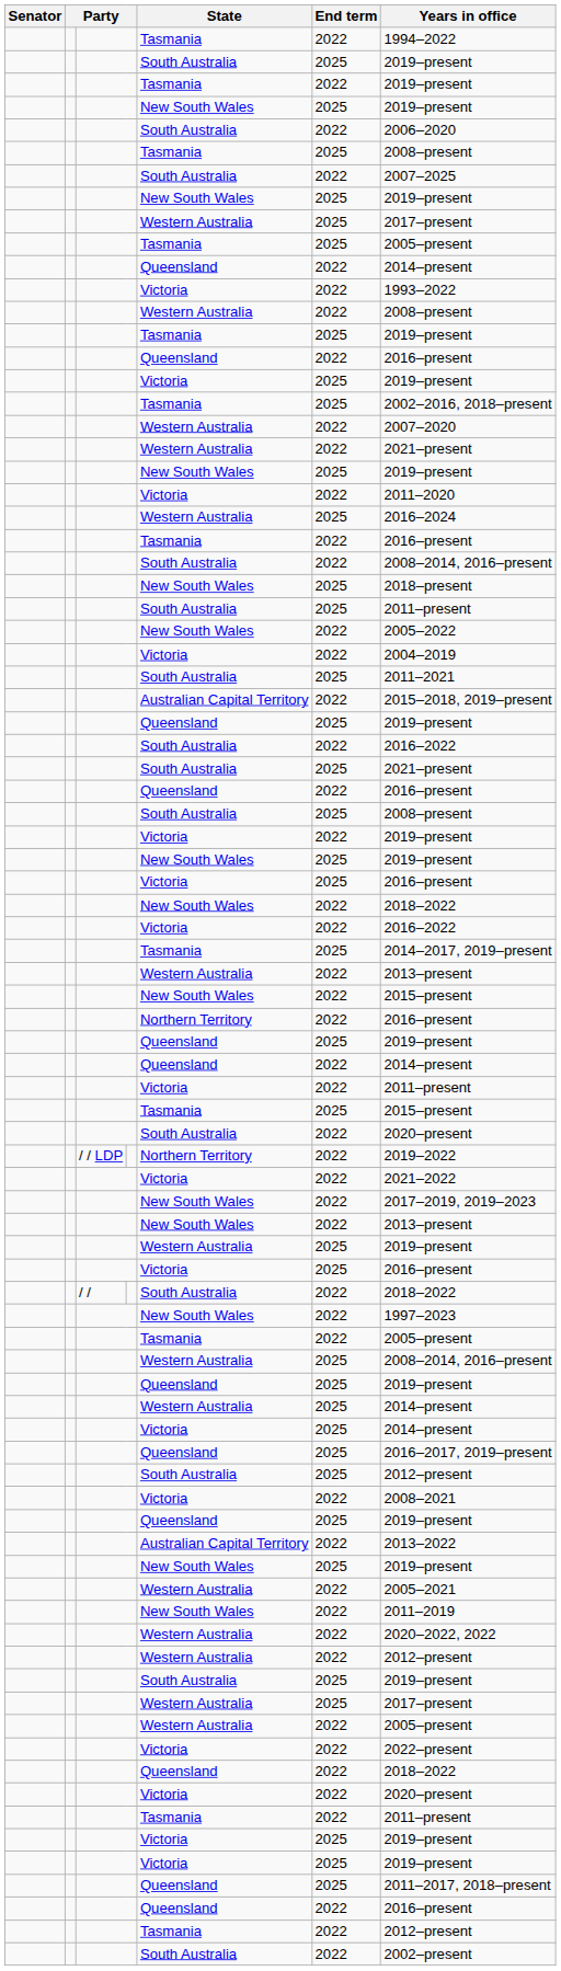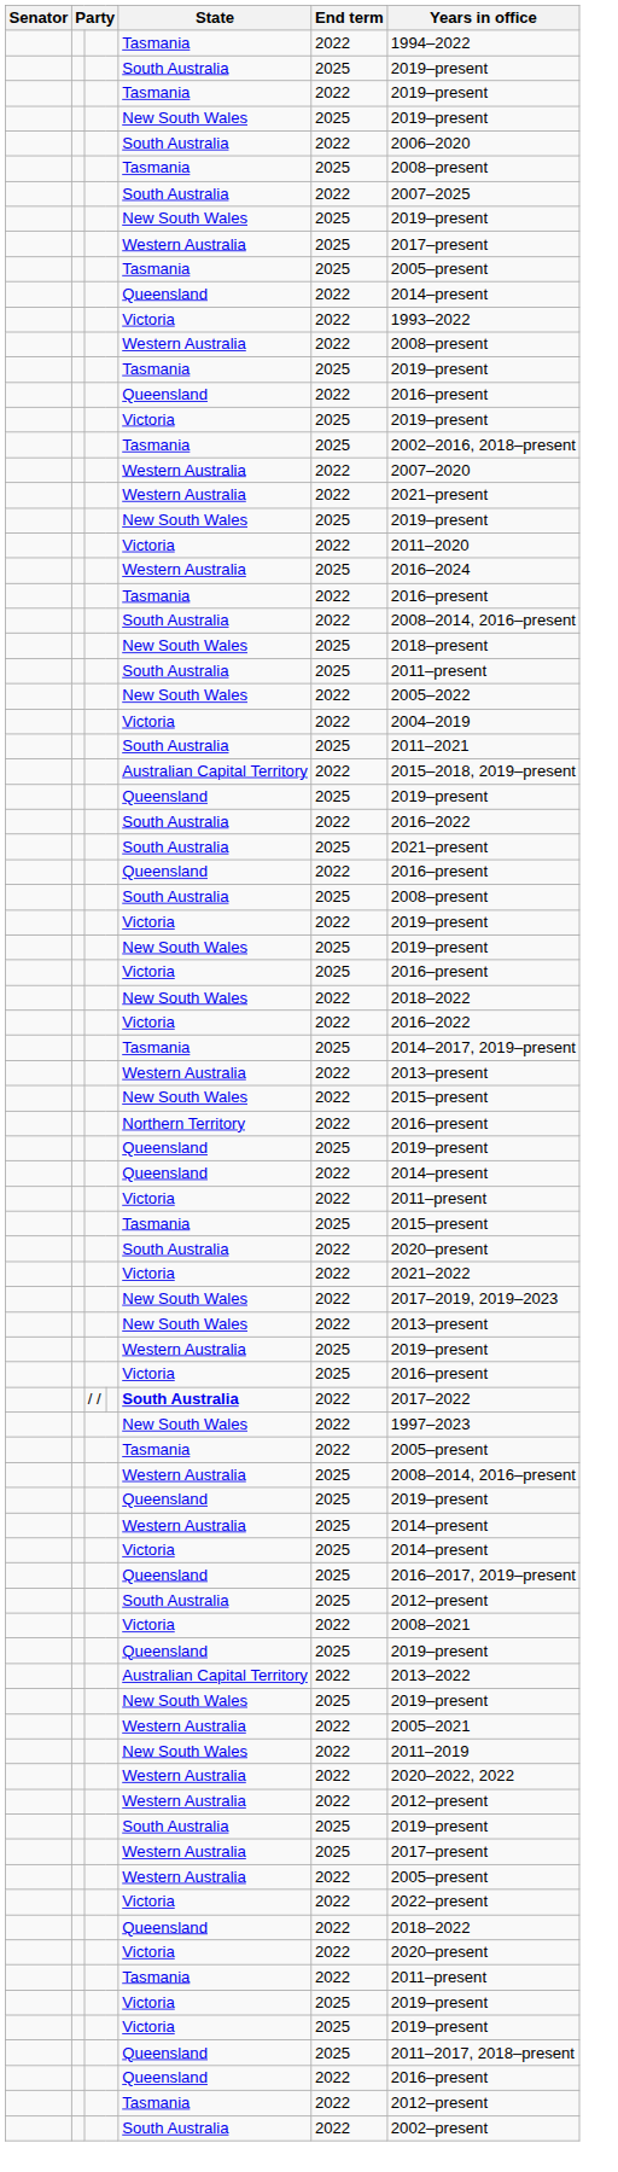 <table class="wikitable sortable">
 <tr>
 <th>Senator</th>
 <th colspan="3">Party</th>
 <th>State</th>
 <th>End term</th>
 <th>Years in office</th>
 </tr>
 <tr>
 <td></td>
 <td> </td>
 <td colspan="2"></td>
 <td><a href='#'>Tasmania</a></td>
 <td>2022</td>
 <td>1994–2022</td>
 </tr>
 <tr>
 <td></td>
 <td> </td>
 <td colspan="2"></td>
 <td><a href='#'>South Australia</a></td>
 <td>2025</td>
 <td>2019–present</td>
 </tr>
 <tr>
 <td></td>
 <td> </td>
 <td colspan="2"></td>
 <td><a href='#'>Tasmania</a></td>
 <td>2022</td>
 <td>2019–present</td>
 </tr>
 <tr>
 <td></td>
 <td> </td>
 <td colspan="2"></td>
 <td><a href='#'>New South Wales</a></td>
 <td>2025</td>
 <td>2019–present</td>
 </tr>
 <tr>
 <td></td>
 <td> </td>
 <td colspan="2"></td>
 <td><a href='#'>South Australia</a></td>
 <td>2022</td>
 <td>2006–2020</td>
 </tr>
 <tr>
 <td></td>
 <td> </td>
 <td colspan="2"></td>
 <td><a href='#'>Tasmania</a></td>
 <td>2025</td>
 <td>2008–present</td>
 </tr>
 <tr>
 <td></td>
 <td> </td>
 <td colspan="2"></td>
 <td><a href='#'>South Australia</a></td>
 <td>2022</td>
 <td>2007–2025</td>
 </tr>
 <tr>
 <td></td>
 <td> </td>
 <td colspan="2"></td>
 <td><a href='#'>New South Wales</a></td>
 <td>2025</td>
 <td>2019–present</td>
 </tr>
 <tr>
 <td></td>
 <td> </td>
 <td colspan="2"></td>
 <td><a href='#'>Western Australia</a></td>
 <td>2025</td>
 <td>2017–present</td>
 </tr>
 <tr>
 <td></td>
 <td> </td>
 <td colspan="2"></td>
 <td><a href='#'>Tasmania</a></td>
 <td>2025</td>
 <td>2005–present</td>
 </tr>
 <tr>
 <td></td>
 <td> </td>
 <td colspan="2"> </td>
 <td><a href='#'>Queensland</a></td>
 <td>2022</td>
 <td>2014–present</td>
 </tr>
 <tr>
 <td></td>
 <td> </td>
 <td colspan="2"></td>
 <td><a href='#'>Victoria</a></td>
 <td>2022</td>
 <td>1993–2022</td>
 </tr>
 <tr>
 <td></td>
 <td> </td>
 <td colspan="2"></td>
 <td><a href='#'>Western Australia</a></td>
 <td>2022</td>
 <td>2008–present</td>
 </tr>
 <tr>
 <td></td>
 <td> </td>
 <td colspan="2"></td>
 <td><a href='#'>Tasmania</a></td>
 <td>2025</td>
 <td>2019–present</td>
 </tr>
 <tr>
 <td></td>
 <td> </td>
 <td colspan="2"></td>
 <td><a href='#'>Queensland</a></td>
 <td>2022</td>
 <td>2016–present</td>
 </tr>
 <tr>
 <td></td>
 <td> </td>
 <td colspan="2"></td>
 <td><a href='#'>Victoria</a></td>
 <td>2025</td>
 <td>2019–present</td>
 </tr>
 <tr>
 <td></td>
 <td> </td>
 <td colspan="2"></td>
 <td><a href='#'>Tasmania</a></td>
 <td>2025</td>
 <td>2002–2016, 2018–present</td>
 </tr>
 <tr>
 <td></td>
 <td> </td>
 <td colspan="2"></td>
 <td><a href='#'>Western Australia</a></td>
 <td>2022</td>
 <td>2007–2020</td>
 </tr>
 <tr>
 <td></td>
 <td> </td>
 <td colspan="2"></td>
 <td><a href='#'>Western Australia</a></td>
 <td>2022</td>
 <td>2021–present</td>
 </tr>
 <tr>
 <td></td>
 <td> </td>
 <td colspan="2"></td>
 <td><a href='#'>New South Wales</a></td>
 <td>2025</td>
 <td>2019–present</td>
 </tr>
 <tr>
 <td></td>
 <td> </td>
 <td colspan="2"></td>
 <td><a href='#'>Victoria</a></td>
 <td>2022</td>
 <td>2011–2020</td>
 </tr>
 <tr>
 <td></td>
 <td> </td>
 <td colspan="2"></td>
 <td><a href='#'>Western Australia</a></td>
 <td>2025</td>
 <td>2016–2024</td>
 </tr>
 <tr>
 <td></td>
 <td> </td>
 <td colspan="2"></td>
 <td><a href='#'>Tasmania</a></td>
 <td>2022</td>
 <td>2016–present</td>
 </tr>
 <tr>
 <td></td>
 <td> </td>
 <td colspan="2"></td>
 <td><a href='#'>South Australia</a></td>
 <td>2022</td>
 <td>2008–2014, 2016–present</td>
 </tr>
 <tr>
 <td></td>
 <td> </td>
 <td colspan="2"></td>
 <td><a href='#'>New South Wales</a></td>
 <td>2025</td>
 <td>2018–present</td>
 </tr>
 <tr>
 <td></td>
 <td> </td>
 <td colspan="2"></td>
 <td><a href='#'>South Australia</a></td>
 <td>2025</td>
 <td>2011–present</td>
 </tr>
 <tr>
 <td></td>
 <td> </td>
 <td colspan="2"></td>
 <td><a href='#'>New South Wales</a></td>
 <td>2022</td>
 <td>2005–2022</td>
 </tr>
 <tr>
 <td> </td>
 <td> </td>
 <td colspan="2"></td>
 <td><a href='#'>Victoria</a></td>
 <td>2022</td>
 <td>2004–2019</td>
 </tr>
 <tr>
 <td> </td>
 <td> </td>
 <td colspan="2"></td>
 <td><a href='#'>South Australia</a></td>
 <td>2025</td>
 <td>2011–2021</td>
 </tr>
 <tr>
 <td></td>
 <td> </td>
 <td colspan="2"></td>
 <td><a href='#'>Australian Capital Territory</a></td>
 <td>2022</td>
 <td>2015–2018, 2019–present</td>
 </tr>
 <tr>
 <td></td>
 <td> </td>
 <td colspan="2"></td>
 <td><a href='#'>Queensland</a></td>
 <td>2025</td>
 <td>2019–present</td>
 </tr>
 <tr>
 <td></td>
 <td> </td>
 <td colspan="2"></td>
 <td><a href='#'>South Australia</a></td>
 <td>2022</td>
 <td>2016–2022</td>
 </tr>
 <tr>
 <td> </td>
 <td> </td>
 <td colspan="2"></td>
 <td><a href='#'>South Australia</a></td>
 <td>2025</td>
 <td>2021–present</td>
 </tr>
 <tr>
 <td></td>
 <td> </td>
 <td colspan="2"></td>
 <td><a href='#'>Queensland</a></td>
 <td>2022</td>
 <td>2016–present</td>
 </tr>
 <tr>
 <td></td>
 <td> </td>
 <td colspan="2"></td>
 <td><a href='#'>South Australia</a></td>
 <td>2025</td>
 <td>2008–present</td>
 </tr>
 <tr>
 <td></td>
 <td> </td>
 <td colspan="2"></td>
 <td><a href='#'>Victoria</a></td>
 <td>2022</td>
 <td>2019–present</td>
 </tr>
 <tr>
 <td></td>
 <td> </td>
 <td colspan="2"></td>
 <td><a href='#'>New South Wales</a></td>
 <td>2025</td>
 <td>2019–present</td>
 </tr>
 <tr>
 <td></td>
 <td> </td>
 <td colspan="2"></td>
 <td><a href='#'>Victoria</a></td>
 <td>2025</td>
 <td>2016–present</td>
 </tr>
 <tr>
 <td></td>
 <td> </td>
 <td colspan="2"></td>
 <td><a href='#'>New South Wales</a></td>
 <td>2022</td>
 <td>2018–2022</td>
 </tr>
 <tr>
 <td></td>
 <td> </td>
 <td colspan="2"></td>
 <td><a href='#'>Victoria</a></td>
 <td>2022</td>
 <td>2016–2022</td>
 </tr>
 <tr>
 <td></td>
 <td> </td>
 <td colspan="2"></td>
 <td><a href='#'>Tasmania</a></td>
 <td>2025</td>
 <td>2014–2017, 2019–present</td>
 </tr>
 <tr>
 <td></td>
 <td> </td>
 <td colspan="2"></td>
 <td><a href='#'>Western Australia</a></td>
 <td>2022</td>
 <td>2013–present</td>
 </tr>
 <tr>
 <td></td>
 <td> </td>
 <td colspan="2"></td>
 <td><a href='#'>New South Wales</a></td>
 <td>2022</td>
 <td>2015–present</td>
 </tr>
 <tr>
 <td></td>
 <td> </td>
 <td colspan="2"></td>
 <td><a href='#'>Northern Territory</a></td>
 <td>2022</td>
 <td>2016–present</td>
 </tr>
 <tr>
 <td></td>
 <td> </td>
 <td colspan="2"> </td>
 <td><a href='#'>Queensland</a></td>
 <td>2025</td>
 <td>2019–present</td>
 </tr>
 <tr>
 <td></td>
 <td> </td>
 <td colspan="2"> </td>
 <td><a href='#'>Queensland</a></td>
 <td>2022</td>
 <td>2014–present</td>
 </tr>
 <tr>
 <td></td>
 <td> </td>
 <td colspan="2"></td>
 <td><a href='#'>Victoria</a></td>
 <td>2022</td>
 <td>2011–present</td>
 </tr>
 <tr>
 <td></td>
 <td> </td>
 <td colspan="2"></td>
 <td><a href='#'>Tasmania</a></td>
 <td>2025</td>
 <td>2015–present</td>
 </tr>
 <tr>
 <td></td>
 <td> </td>
 <td colspan="2"></td>
 <td><a href='#'>South Australia</a></td>
 <td>2022</td>
 <td>2020–present</td>
 </tr>
 <tr>
 <td></td>
 <td> </td>
-<td> /  / <a href='#'>LDP</a></td>
-<td> </td>
-<td><a href='#'>Northern Territory</a></td>
-<td>2022</td>
-<td>2019–2022</td>
-</tr>
-<tr>
-<td></td>
-<td> </td>
 <td colspan="2"></td>
 <td><a href='#'>Victoria</a></td>
 <td>2022</td>
 <td>2021–2022</td>
 </tr>
 <tr>
 <td></td>
 <td> </td>
 <td colspan="2"></td>
 <td><a href='#'>New South Wales</a></td>
 <td>2022</td>
 <td>2017–2019, 2019–2023</td>
 </tr>
 <tr>
 <td></td>
 <td> </td>
 <td colspan="2"></td>
 <td><a href='#'>New South Wales</a></td>
 <td>2022</td>
 <td>2013–present</td>
 </tr>
 <tr>
 <td></td>
 <td> </td>
 <td colspan="2"></td>
 <td><a href='#'>Western Australia</a></td>
 <td>2025</td>
 <td>2019–present</td>
 </tr>
 <tr>
 <td></td>
 <td> </td>
 <td colspan="2"></td>
 <td><a href='#'>Victoria</a></td>
 <td>2025</td>
 <td>2016–present</td>
 </tr>
 <tr>
 <td></td>
 <td> </td>
 <td> /  / </td>
 <td> </td>
-<td><a href='#'>South Australia</a></td>
+<td><strong><a href='#'>South Australia</a></strong></td>
 <td>2022</td>
-<td>2018–2022</td>
+<td>2017–2022</td>
 </tr>
 <tr>
 <td></td>
 <td> </td>
 <td colspan="2"></td>
 <td><a href='#'>New South Wales</a></td>
 <td>2022</td>
 <td>1997–2023</td>
 </tr>
 <tr>
 <td></td>
 <td> </td>
 <td colspan="2"></td>
 <td><a href='#'>Tasmania</a></td>
 <td>2022</td>
 <td>2005–present</td>
 </tr>
 <tr>
 <td></td>
 <td> </td>
 <td colspan="2"></td>
 <td><a href='#'>Western Australia</a></td>
 <td>2025</td>
 <td>2008–2014, 2016–present</td>
 </tr>
 <tr>
 <td></td>
 <td> </td>
 <td colspan="2"> </td>
 <td><a href='#'>Queensland</a></td>
 <td>2025</td>
 <td>2019–present</td>
 </tr>
 <tr>
 <td> </td>
 <td> </td>
 <td colspan="2"></td>
 <td><a href='#'>Western Australia</a></td>
 <td>2025</td>
 <td>2014–present</td>
 </tr>
 <tr>
 <td></td>
 <td> </td>
 <td colspan="2"></td>
 <td><a href='#'>Victoria</a></td>
 <td>2025</td>
 <td>2014–present</td>
 </tr>
 <tr>
 <td></td>
 <td> </td>
 <td colspan="2"></td>
 <td><a href='#'>Queensland</a></td>
 <td>2025</td>
 <td>2016–2017, 2019–present</td>
 </tr>
 <tr>
 <td></td>
 <td> </td>
 <td colspan="2"></td>
 <td><a href='#'>South Australia</a></td>
 <td>2025</td>
 <td>2012–present</td>
 </tr>
 <tr>
 <td></td>
 <td> </td>
 <td colspan="2"></td>
 <td><a href='#'>Victoria</a></td>
 <td>2022</td>
 <td>2008–2021</td>
 </tr>
 <tr>
 <td></td>
 <td> </td>
 <td colspan="2"> </td>
 <td><a href='#'>Queensland</a></td>
 <td>2025</td>
 <td>2019–present</td>
 </tr>
 <tr>
 <td></td>
 <td> </td>
 <td colspan="2"></td>
 <td><a href='#'>Australian Capital Territory</a></td>
 <td>2022</td>
 <td>2013–2022</td>
 </tr>
 <tr>
 <td></td>
 <td> </td>
 <td colspan="2"></td>
 <td><a href='#'>New South Wales</a></td>
 <td>2025</td>
 <td>2019–present</td>
 </tr>
 <tr>
 <td></td>
 <td> </td>
 <td colspan="2"></td>
 <td><a href='#'>Western Australia</a></td>
 <td>2022</td>
 <td>2005–2021</td>
 </tr>
 <tr>
 <td> </td>
 <td> </td>
 <td colspan="2"></td>
 <td><a href='#'>New South Wales</a></td>
 <td>2022</td>
 <td>2011–2019</td>
 </tr>
 <tr>
 <td></td>
 <td> </td>
 <td colspan="2"></td>
 <td><a href='#'>Western Australia</a></td>
 <td>2022</td>
 <td>2020–2022, 2022</td>
 </tr>
 <tr>
 <td></td>
 <td> </td>
 <td colspan="2"></td>
 <td><a href='#'>Western Australia</a></td>
 <td>2022</td>
 <td>2012–present</td>
 </tr>
 <tr>
 <td></td>
 <td> </td>
 <td colspan="2"></td>
 <td><a href='#'>South Australia</a></td>
 <td>2025</td>
 <td>2019–present</td>
 </tr>
 <tr>
 <td></td>
 <td> </td>
 <td colspan="2"></td>
 <td><a href='#'>Western Australia</a></td>
 <td>2025</td>
 <td>2017–present</td>
 </tr>
 <tr>
 <td></td>
 <td> </td>
 <td colspan="2"></td>
 <td><a href='#'>Western Australia</a></td>
 <td>2022</td>
 <td>2005–present</td>
 </tr>
 <tr>
 <td></td>
 <td> </td>
 <td colspan="2"></td>
 <td><a href='#'>Victoria</a></td>
 <td>2022</td>
 <td>2022–present</td>
 </tr>
 <tr>
 <td></td>
 <td> </td>
 <td colspan="2"> </td>
 <td><a href='#'>Queensland</a></td>
 <td>2022</td>
 <td>2018–2022</td>
 </tr>
 <tr>
 <td></td>
 <td> </td>
 <td colspan="2"></td>
 <td><a href='#'>Victoria</a></td>
 <td>2022</td>
 <td>2020–present</td>
 </tr>
 <tr>
 <td></td>
 <td> </td>
 <td colspan="2"></td>
 <td><a href='#'>Tasmania</a></td>
 <td>2022</td>
 <td>2011–present</td>
 </tr>
 <tr>
 <td></td>
 <td> </td>
 <td colspan="2"></td>
 <td><a href='#'>Victoria</a></td>
 <td>2025</td>
 <td>2019–present</td>
 </tr>
 <tr>
 <td></td>
 <td> </td>
 <td colspan="2"></td>
 <td><a href='#'>Victoria</a></td>
 <td>2025</td>
 <td>2019–present</td>
 </tr>
 <tr>
 <td></td>
 <td> </td>
 <td colspan="2"></td>
 <td><a href='#'>Queensland</a></td>
 <td>2025</td>
 <td>2011–2017, 2018–present</td>
 </tr>
 <tr>
 <td></td>
 <td> </td>
 <td colspan="2"></td>
 <td><a href='#'>Queensland</a></td>
 <td>2022</td>
 <td>2016–present</td>
 </tr>
 <tr>
 <td></td>
 <td> </td>
 <td colspan="2"></td>
 <td><a href='#'>Tasmania</a></td>
 <td>2022</td>
 <td>2012–present</td>
 </tr>
 <tr>
 <td></td>
 <td> </td>
 <td colspan="2"></td>
 <td><a href='#'>South Australia</a></td>
 <td>2022</td>
 <td>2002–present</td>
 </tr>
 </table>
